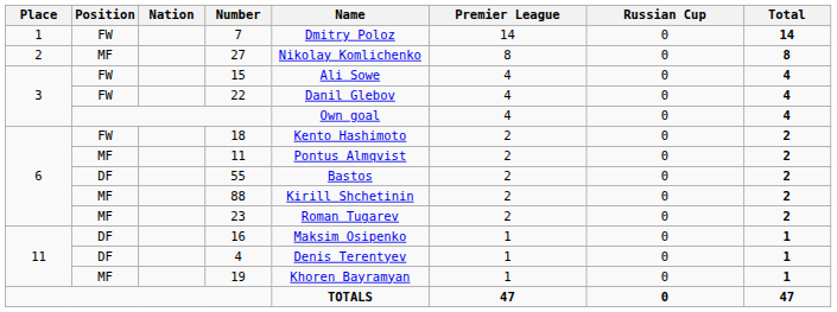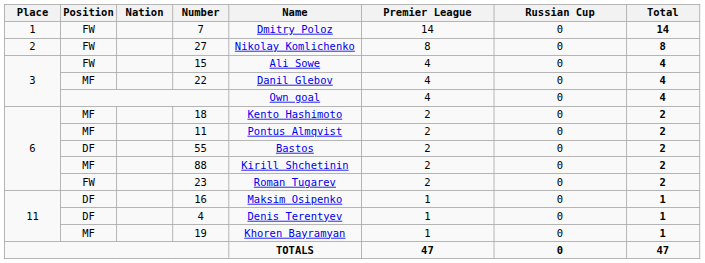 <table class="wikitable" style="font-size: 95%; text-align: center;">
 <tr>
 <th width=60>Place</th>
 <th width=60>Position</th>
 <th width=60>Nation</th>
 <th width=60>Number</th>
 <th width=150>Name</th>
 <th width=150>Premier League</th>
 <th width=150>Russian Cup</th>
 <th width=80><strong>Total</strong></th>
 </tr>
 <tr>
 <td>1</td>
 <td>FW</td>
 <td></td>
 <td>7</td>
 <td><a href='#'>Dmitry Poloz</a></td>
 <td>14</td>
 <td>0</td>
 <td><strong>14</strong></td>
 </tr>
 <tr>
 <td>2</td>
-<td>MF</td>
+<td>FW</td>
 <td></td>
 <td>27</td>
 <td><a href='#'>Nikolay Komlichenko</a></td>
 <td>8</td>
 <td>0</td>
 <td><strong>8</strong></td>
 </tr>
 <tr>
 <td rowspan="3">3</td>
 <td>FW</td>
 <td></td>
 <td>15</td>
 <td><a href='#'>Ali Sowe</a></td>
 <td>4</td>
 <td>0</td>
 <td><strong>4</strong></td>
 </tr>
 <tr>
-<td>FW</td>
+<td>MF</td>
 <td></td>
 <td>22</td>
 <td><a href='#'>Danil Glebov</a></td>
 <td>4</td>
 <td>0</td>
 <td><strong>4</strong></td>
 </tr>
 <tr>
 <td colspan="3"></td>
 <td><a href='#'>Own goal</a></td>
 <td>4</td>
 <td>0</td>
 <td><strong>4</strong></td>
 </tr>
 <tr>
 <td rowspan="5">6</td>
-<td>FW</td>
+<td>MF</td>
 <td></td>
 <td>18</td>
 <td><a href='#'>Kento Hashimoto</a></td>
 <td>2</td>
 <td>0</td>
 <td><strong>2</strong></td>
 </tr>
 <tr>
 <td>MF</td>
 <td></td>
 <td>11</td>
 <td><a href='#'>Pontus Almqvist</a></td>
 <td>2</td>
 <td>0</td>
 <td><strong>2</strong></td>
 </tr>
 <tr>
 <td>DF</td>
 <td></td>
 <td>55</td>
 <td><a href='#'>Bastos</a></td>
 <td>2</td>
 <td>0</td>
 <td><strong>2</strong></td>
 </tr>
 <tr>
 <td>MF</td>
 <td></td>
 <td>88</td>
 <td><a href='#'>Kirill Shchetinin</a></td>
 <td>2</td>
 <td>0</td>
 <td><strong>2</strong></td>
 </tr>
 <tr>
-<td>MF</td>
+<td>FW</td>
 <td></td>
 <td>23</td>
 <td><a href='#'>Roman Tugarev</a></td>
 <td>2</td>
 <td>0</td>
 <td><strong>2</strong></td>
 </tr>
 <tr>
 <td rowspan="3">11</td>
 <td>DF</td>
 <td></td>
 <td>16</td>
 <td><a href='#'>Maksim Osipenko</a></td>
 <td>1</td>
 <td>0</td>
 <td><strong>1</strong></td>
 </tr>
 <tr>
 <td>DF</td>
 <td></td>
 <td>4</td>
 <td><a href='#'>Denis Terentyev</a></td>
 <td>1</td>
 <td>0</td>
 <td><strong>1</strong></td>
 </tr>
 <tr>
 <td>MF</td>
 <td></td>
 <td>19</td>
 <td><a href='#'>Khoren Bayramyan</a></td>
 <td>1</td>
 <td>0</td>
 <td><strong>1</strong></td>
 </tr>
 <tr>
 <td colspan="4"></td>
 <td><strong>TOTALS</strong></td>
 <td><strong>47</strong></td>
 <td><strong>0</strong></td>
 <td><strong>47</strong></td>
 </tr>
 </table>
